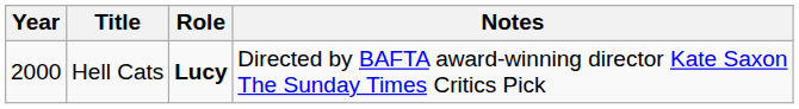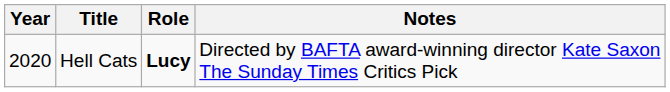 <table class="wikitable">
 <tr>
 <th>Year</th>
 <th>Title</th>
 <th>Role</th>
 <th>Notes</th>
 </tr>
 <tr>
-<td>2000</td>
+<td>2020</td>
 <td>Hell Cats</td>
 <td><strong>Lucy</strong></td>
 <td>Directed by <a href='#'>BAFTA</a> award-winning director <a href='#'>Kate Saxon</a><br><a href='#'>The Sunday Times</a> Critics Pick</td>
 </tr>
 </table>
